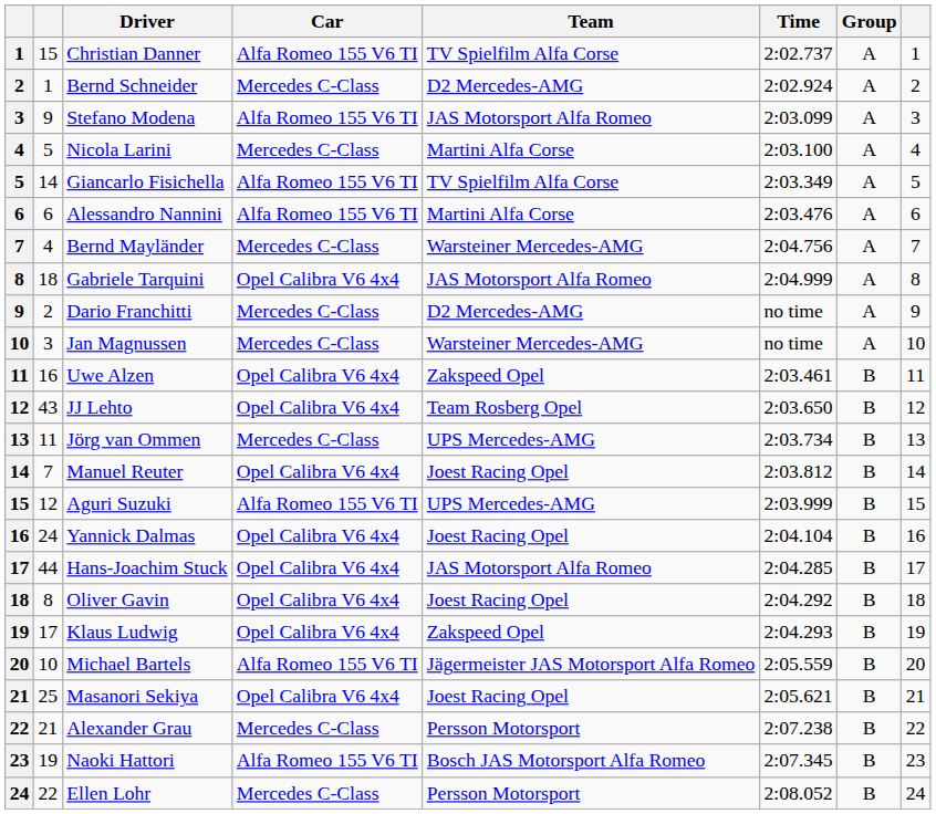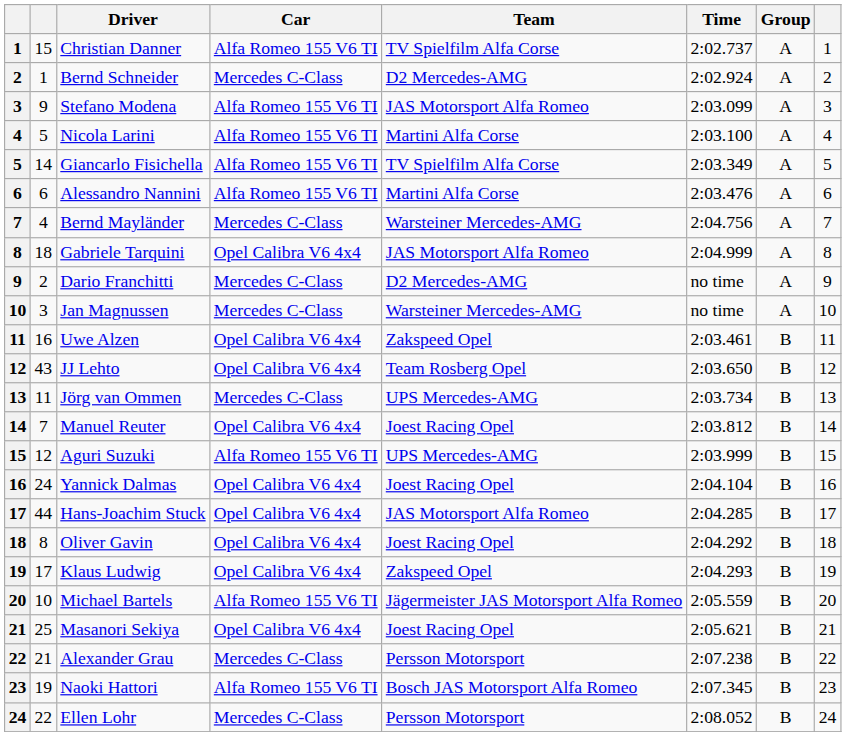 <table class="wikitable sortable" style="font-size:95%">
 <tr>
 <th></th>
 <th></th>
 <th>Driver</th>
 <th>Car</th>
 <th>Team</th>
 <th>Time</th>
 <th>Group</th>
 <th></th>
 </tr>
 <tr>
 <th>1</th>
 <td align=center>15</td>
 <td> <a href='#'>Christian Danner</a></td>
 <td><a href='#'>Alfa Romeo 155 V6 TI</a></td>
 <td> <a href='#'>TV Spielfilm Alfa Corse</a></td>
 <td>2:02.737</td>
 <td align=center>A</td>
 <td align=center>1</td>
 </tr>
 <tr>
 <th>2</th>
 <td align=center>1</td>
 <td> <a href='#'>Bernd Schneider</a></td>
 <td><a href='#'>Mercedes C-Class</a></td>
 <td> <a href='#'>D2 Mercedes-AMG</a></td>
 <td>2:02.924</td>
 <td align=center>A</td>
 <td align=center>2</td>
 </tr>
 <tr>
 <th>3</th>
 <td align=center>9</td>
 <td> <a href='#'>Stefano Modena</a></td>
 <td><a href='#'>Alfa Romeo 155 V6 TI</a></td>
 <td> <a href='#'>JAS Motorsport Alfa Romeo</a></td>
 <td>2:03.099</td>
 <td align=center>A</td>
 <td align=center>3</td>
 </tr>
 <tr>
 <th>4</th>
 <td align=center>5</td>
 <td> <a href='#'>Nicola Larini</a></td>
-<td><a href='#'>Mercedes C-Class</a></td>
+<td><a href='#'>Alfa Romeo 155 V6 TI</a></td>
 <td> <a href='#'>Martini Alfa Corse</a></td>
 <td>2:03.100</td>
 <td align=center>A</td>
 <td align=center>4</td>
 </tr>
 <tr>
 <th>5</th>
 <td align=center>14</td>
 <td> <a href='#'>Giancarlo Fisichella</a></td>
 <td><a href='#'>Alfa Romeo 155 V6 TI</a></td>
 <td> <a href='#'>TV Spielfilm Alfa Corse</a></td>
 <td>2:03.349</td>
 <td align=center>A</td>
 <td align=center>5</td>
 </tr>
 <tr>
 <th>6</th>
 <td align=center>6</td>
 <td> <a href='#'>Alessandro Nannini</a></td>
 <td><a href='#'>Alfa Romeo 155 V6 TI</a></td>
 <td> <a href='#'>Martini Alfa Corse</a></td>
 <td>2:03.476</td>
 <td align=center>A</td>
 <td align=center>6</td>
 </tr>
 <tr>
 <th>7</th>
 <td align=center>4</td>
 <td> <a href='#'>Bernd Mayländer</a></td>
 <td><a href='#'>Mercedes C-Class</a></td>
 <td> <a href='#'>Warsteiner Mercedes-AMG</a></td>
 <td>2:04.756</td>
 <td align=center>A</td>
 <td align=center>7</td>
 </tr>
 <tr>
 <th>8</th>
 <td align=center>18</td>
 <td> <a href='#'>Gabriele Tarquini</a></td>
 <td><a href='#'>Opel Calibra V6 4x4</a></td>
 <td> <a href='#'>JAS Motorsport Alfa Romeo</a></td>
 <td>2:04.999</td>
 <td align=center>A</td>
 <td align=center>8</td>
 </tr>
 <tr>
 <th>9</th>
 <td align=center>2</td>
 <td> <a href='#'>Dario Franchitti</a></td>
 <td><a href='#'>Mercedes C-Class</a></td>
 <td> <a href='#'>D2 Mercedes-AMG</a></td>
 <td>no time</td>
 <td align=center>A</td>
 <td align=center>9</td>
 </tr>
 <tr>
 <th>10</th>
 <td align=center>3</td>
 <td> <a href='#'>Jan Magnussen</a></td>
 <td><a href='#'>Mercedes C-Class</a></td>
 <td> <a href='#'>Warsteiner Mercedes-AMG</a></td>
 <td>no time</td>
 <td align=center>A</td>
 <td align=center>10</td>
 </tr>
 <tr>
 <th>11</th>
 <td align=center>16</td>
 <td> <a href='#'>Uwe Alzen</a></td>
 <td><a href='#'>Opel Calibra V6 4x4</a></td>
 <td> <a href='#'>Zakspeed Opel</a></td>
 <td>2:03.461</td>
 <td align=center>B</td>
 <td align=center>11</td>
 </tr>
 <tr>
 <th>12</th>
 <td align=center>43</td>
 <td> <a href='#'>JJ Lehto</a></td>
 <td><a href='#'>Opel Calibra V6 4x4</a></td>
 <td> <a href='#'>Team Rosberg Opel</a></td>
 <td>2:03.650</td>
 <td align=center>B</td>
 <td align=center>12</td>
 </tr>
 <tr>
 <th>13</th>
 <td align=center>11</td>
 <td> <a href='#'>Jörg van Ommen</a></td>
 <td><a href='#'>Mercedes C-Class</a></td>
 <td> <a href='#'>UPS Mercedes-AMG</a></td>
 <td>2:03.734</td>
 <td align=center>B</td>
 <td align=center>13</td>
 </tr>
 <tr>
 <th>14</th>
 <td align=center>7</td>
 <td> <a href='#'>Manuel Reuter</a></td>
 <td><a href='#'>Opel Calibra V6 4x4</a></td>
 <td> <a href='#'>Joest Racing Opel</a></td>
 <td>2:03.812</td>
 <td align=center>B</td>
 <td align=center>14</td>
 </tr>
 <tr>
 <th>15</th>
 <td align=center>12</td>
 <td> <a href='#'>Aguri Suzuki</a></td>
 <td><a href='#'>Alfa Romeo 155 V6 TI</a></td>
 <td> <a href='#'>UPS Mercedes-AMG</a></td>
 <td>2:03.999</td>
 <td align=center>B</td>
 <td align=center>15</td>
 </tr>
 <tr>
 <th>16</th>
 <td align=center>24</td>
 <td> <a href='#'>Yannick Dalmas</a></td>
 <td><a href='#'>Opel Calibra V6 4x4</a></td>
 <td> <a href='#'>Joest Racing Opel</a></td>
 <td>2:04.104</td>
 <td align=center>B</td>
 <td align=center>16</td>
 </tr>
 <tr>
 <th>17</th>
 <td align=center>44</td>
 <td> <a href='#'>Hans-Joachim Stuck</a></td>
 <td><a href='#'>Opel Calibra V6 4x4</a></td>
 <td> <a href='#'>JAS Motorsport Alfa Romeo</a></td>
 <td>2:04.285</td>
 <td align=center>B</td>
 <td align=center>17</td>
 </tr>
 <tr>
 <th>18</th>
 <td align=center>8</td>
 <td> <a href='#'>Oliver Gavin</a></td>
 <td><a href='#'>Opel Calibra V6 4x4</a></td>
 <td> <a href='#'>Joest Racing Opel</a></td>
 <td>2:04.292</td>
 <td align=center>B</td>
 <td align=center>18</td>
 </tr>
 <tr>
 <th>19</th>
 <td align=center>17</td>
 <td> <a href='#'>Klaus Ludwig</a></td>
 <td><a href='#'>Opel Calibra V6 4x4</a></td>
 <td> <a href='#'>Zakspeed Opel</a></td>
 <td>2:04.293</td>
 <td align=center>B</td>
 <td align=center>19</td>
 </tr>
 <tr>
 <th>20</th>
 <td align=center>10</td>
 <td> <a href='#'>Michael Bartels</a></td>
 <td><a href='#'>Alfa Romeo 155 V6 TI</a></td>
 <td> <a href='#'>Jägermeister JAS Motorsport Alfa Romeo</a></td>
 <td>2:05.559</td>
 <td align=center>B</td>
 <td align=center>20</td>
 </tr>
 <tr>
 <th>21</th>
 <td align=center>25</td>
 <td> <a href='#'>Masanori Sekiya</a></td>
 <td><a href='#'>Opel Calibra V6 4x4</a></td>
 <td> <a href='#'>Joest Racing Opel</a></td>
 <td>2:05.621</td>
 <td align=center>B</td>
 <td align=center>21</td>
 </tr>
 <tr>
 <th>22</th>
 <td align=center>21</td>
 <td> <a href='#'>Alexander Grau</a></td>
 <td><a href='#'>Mercedes C-Class</a></td>
 <td> <a href='#'>Persson Motorsport</a></td>
 <td>2:07.238</td>
 <td align=center>B</td>
 <td align=center>22</td>
 </tr>
 <tr>
 <th>23</th>
 <td align=center>19</td>
 <td> <a href='#'>Naoki Hattori</a></td>
 <td><a href='#'>Alfa Romeo 155 V6 TI</a></td>
 <td> <a href='#'>Bosch JAS Motorsport Alfa Romeo</a></td>
 <td>2:07.345</td>
 <td align=center>B</td>
 <td align=center>23</td>
 </tr>
 <tr>
 <th>24</th>
 <td align=center>22</td>
 <td> <a href='#'>Ellen Lohr</a></td>
 <td><a href='#'>Mercedes C-Class</a></td>
 <td> <a href='#'>Persson Motorsport</a></td>
 <td>2:08.052</td>
 <td align=center>B</td>
 <td align=center>24</td>
 </tr>
 <tr>
 </tr>
 </table>
